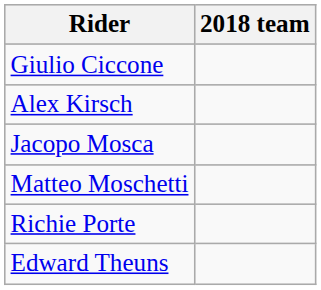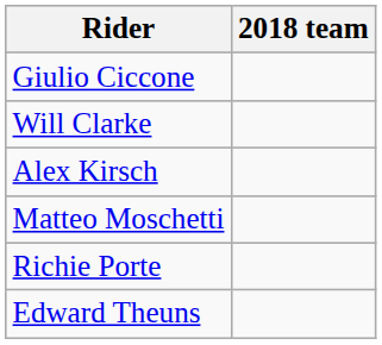 <table class="wikitable">
 <tr>
 <th>Rider</th>
 <th>2018 team</th>
 </tr>
 <tr>
 <td><a href='#'>Giulio Ciccone</a></td>
 <td></td>
 </tr>
 <tr>
-<td><a href='#'>Alex Kirsch</a></td>
+<td><a href='#'>Will Clarke</a></td>
 <td></td>
 </tr>
 <tr>
-<td><a href='#'>Jacopo Mosca</a></td>
+<td><a href='#'>Alex Kirsch</a></td>
 <td></td>
 </tr>
 <tr>
 <td><a href='#'>Matteo Moschetti</a></td>
 <td></td>
 </tr>
 <tr>
 <td><a href='#'>Richie Porte</a></td>
 <td></td>
 </tr>
 <tr>
 <td><a href='#'>Edward Theuns</a></td>
 <td></td>
 </tr>
 </table>
